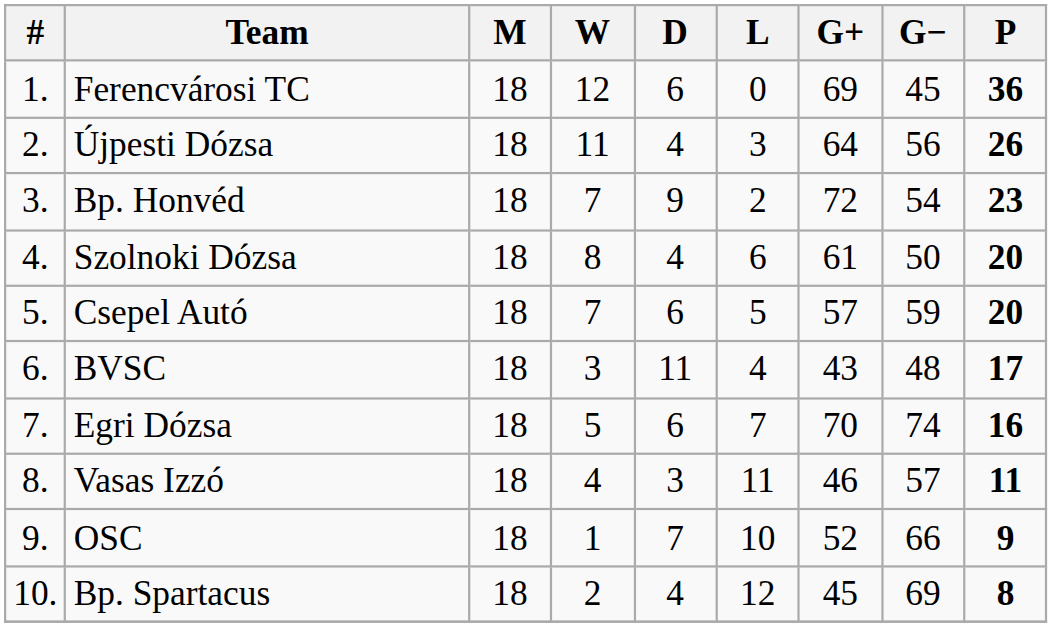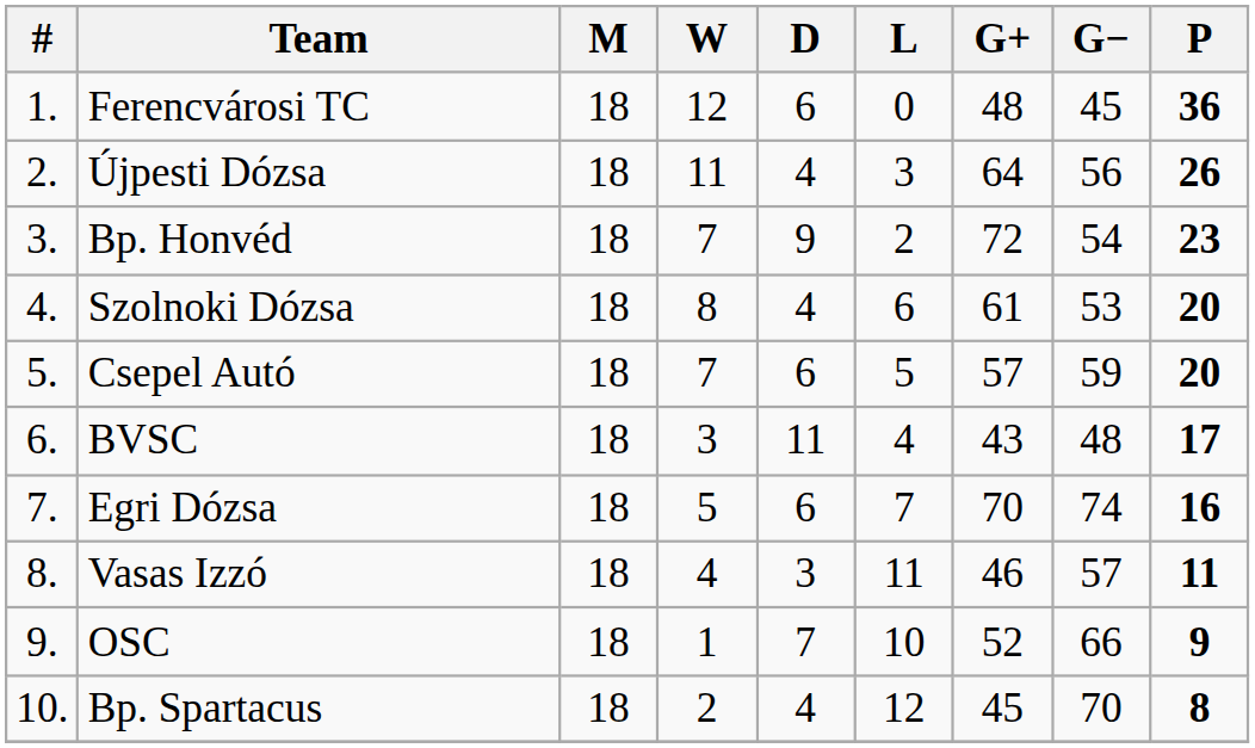 <table class="wikitable" style="text-align: center;">
 <tr>
 <th width="15">#</th>
 <th width="175">Team</th>
 <th width="30">M</th>
 <th width="30">W</th>
 <th width="30">D</th>
 <th width="30">L</th>
 <th width="30">G+</th>
 <th width="30">G−</th>
 <th width="30">P</th>
 </tr>
 <tr>
 <td>1.</td>
 <td align="left">Ferencvárosi TC</td>
 <td>18</td>
 <td>12</td>
 <td>6</td>
 <td>0</td>
-<td>69</td>
+<td>48</td>
 <td>45</td>
 <td><strong>36</strong></td>
 </tr>
 <tr>
 <td>2.</td>
 <td align="left">Újpesti Dózsa</td>
 <td>18</td>
 <td>11</td>
 <td>4</td>
 <td>3</td>
 <td>64</td>
 <td>56</td>
 <td><strong>26</strong></td>
 </tr>
 <tr>
 <td>3.</td>
 <td align="left">Bp. Honvéd</td>
 <td>18</td>
 <td>7</td>
 <td>9</td>
 <td>2</td>
 <td>72</td>
 <td>54</td>
 <td><strong>23</strong></td>
 </tr>
 <tr>
 <td>4.</td>
 <td align="left">Szolnoki Dózsa</td>
 <td>18</td>
 <td>8</td>
 <td>4</td>
 <td>6</td>
 <td>61</td>
-<td>50</td>
+<td>53</td>
 <td><strong>20</strong></td>
 </tr>
 <tr>
 <td>5.</td>
 <td align="left">Csepel Autó</td>
 <td>18</td>
 <td>7</td>
 <td>6</td>
 <td>5</td>
 <td>57</td>
 <td>59</td>
 <td><strong>20</strong></td>
 </tr>
 <tr>
 <td>6.</td>
 <td align="left">BVSC</td>
 <td>18</td>
 <td>3</td>
 <td>11</td>
 <td>4</td>
 <td>43</td>
 <td>48</td>
 <td><strong>17</strong></td>
 </tr>
 <tr>
 <td>7.</td>
 <td align="left">Egri Dózsa</td>
 <td>18</td>
 <td>5</td>
 <td>6</td>
 <td>7</td>
 <td>70</td>
 <td>74</td>
 <td><strong>16</strong></td>
 </tr>
 <tr>
 <td>8.</td>
 <td align="left">Vasas Izzó</td>
 <td>18</td>
 <td>4</td>
 <td>3</td>
 <td>11</td>
 <td>46</td>
 <td>57</td>
 <td><strong>11</strong></td>
 </tr>
 <tr>
 <td>9.</td>
 <td align="left">OSC</td>
 <td>18</td>
 <td>1</td>
 <td>7</td>
 <td>10</td>
 <td>52</td>
 <td>66</td>
 <td><strong>9</strong></td>
 </tr>
 <tr>
 <td>10.</td>
 <td align="left">Bp. Spartacus</td>
 <td>18</td>
 <td>2</td>
 <td>4</td>
 <td>12</td>
 <td>45</td>
-<td>69</td>
+<td>70</td>
 <td><strong>8</strong></td>
 </tr>
 <tr>
 </tr>
 </table>
